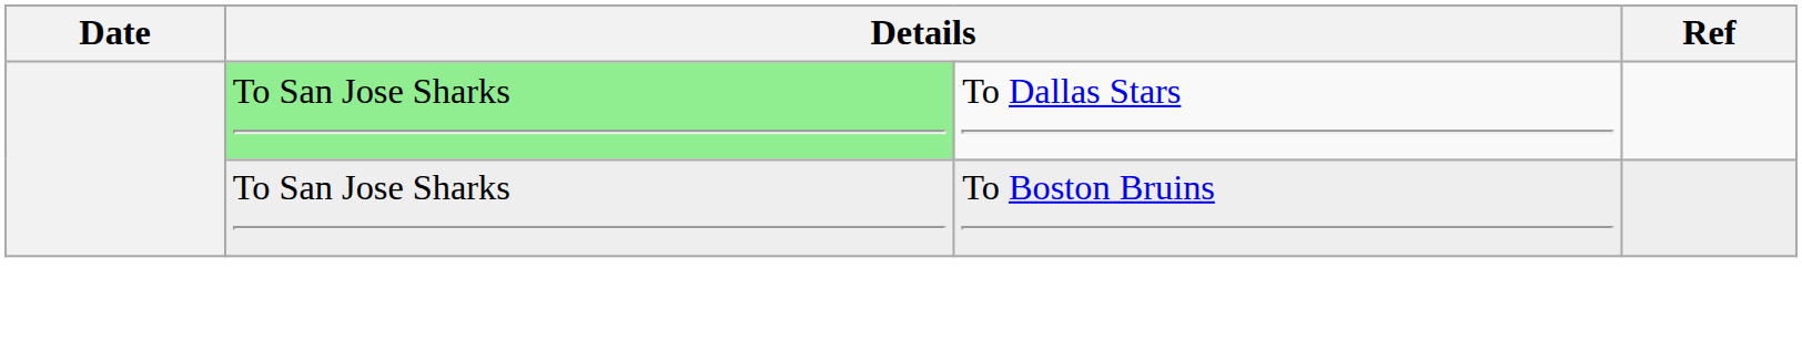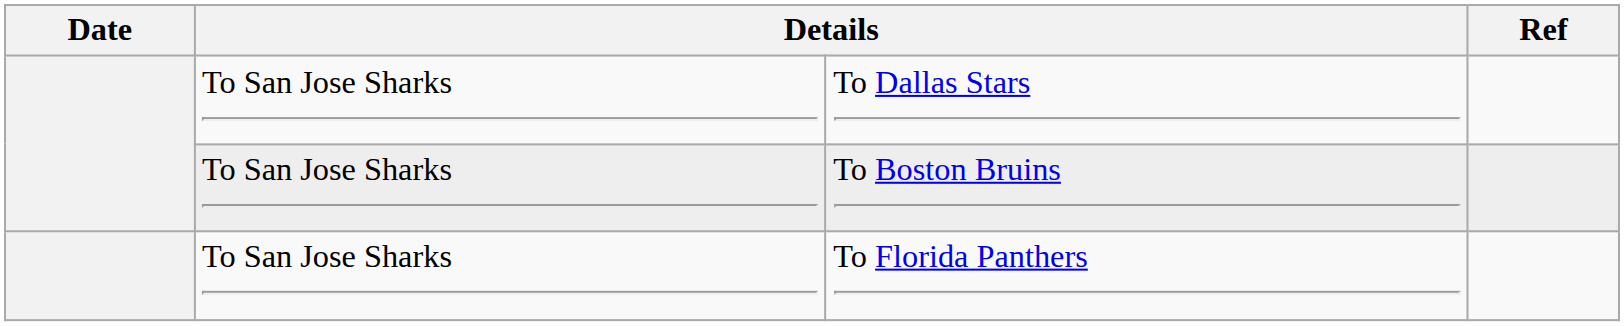 <table class="wikitable plainrowheaders" style="width: 50em;">
 <tr>
 <th scope="col">Date</th>
 <th scope="col" colspan="2">Details</th>
 <th scope="col">Ref</th>
 </tr>
 <tr>
 <th scope="row" rowspan=2></th>
-<td valign="top" style="background: lightgreen;">To San Jose Sharks <hr></td>
+<td valign="top">To San Jose Sharks <hr></td>
 <td valign="top">To <a href='#'>Dallas Stars</a> <hr></td>
 <td></td>
 </tr>
 <tr bgcolor="#eeeeee">
 <td valign="top">To San Jose Sharks <hr></td>
 <td valign="top">To <a href='#'>Boston Bruins</a> <hr></td>
 <td></td>
 </tr>
+<tr>
+<th scope="row"></th>
+<td valign="top">To San Jose Sharks <hr></td>
+<td valign="top">To <a href='#'>Florida Panthers</a> <hr></td>
+<td></td>
+</tr>
 </table>
